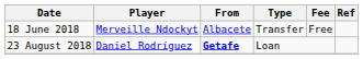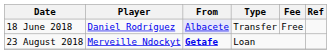 <table class="wikitable">
 <tr>
 <th>Date</th>
 <th>Player</th>
 <th>From</th>
 <th>Type</th>
 <th>Fee</th>
 <th>Ref</th>
 </tr>
 <tr>
 <td>18 June 2018</td>
-<td> <a href='#'>Merveille Ndockyt</a></td>
-<td> <a href='#'>Albacete</a></td>
+<td> <a href='#'>Daniel Rodríguez</a></td>
+<td style="background: lavender;"> <a href='#'>Albacete</a></td>
 <td>Transfer</td>
 <td>Free</td>
 <td></td>
 </tr>
 <tr>
 <td>23 August 2018</td>
-<td> <a href='#'>Daniel Rodríguez</a></td>
+<td> <a href='#'>Merveille Ndockyt</a></td>
 <td><strong> <a href='#'>Getafe</a></strong></td>
 <td colspan=2>Loan</td>
 <td></td>
 </tr>
 <tr>
 </tr>
 </table>
